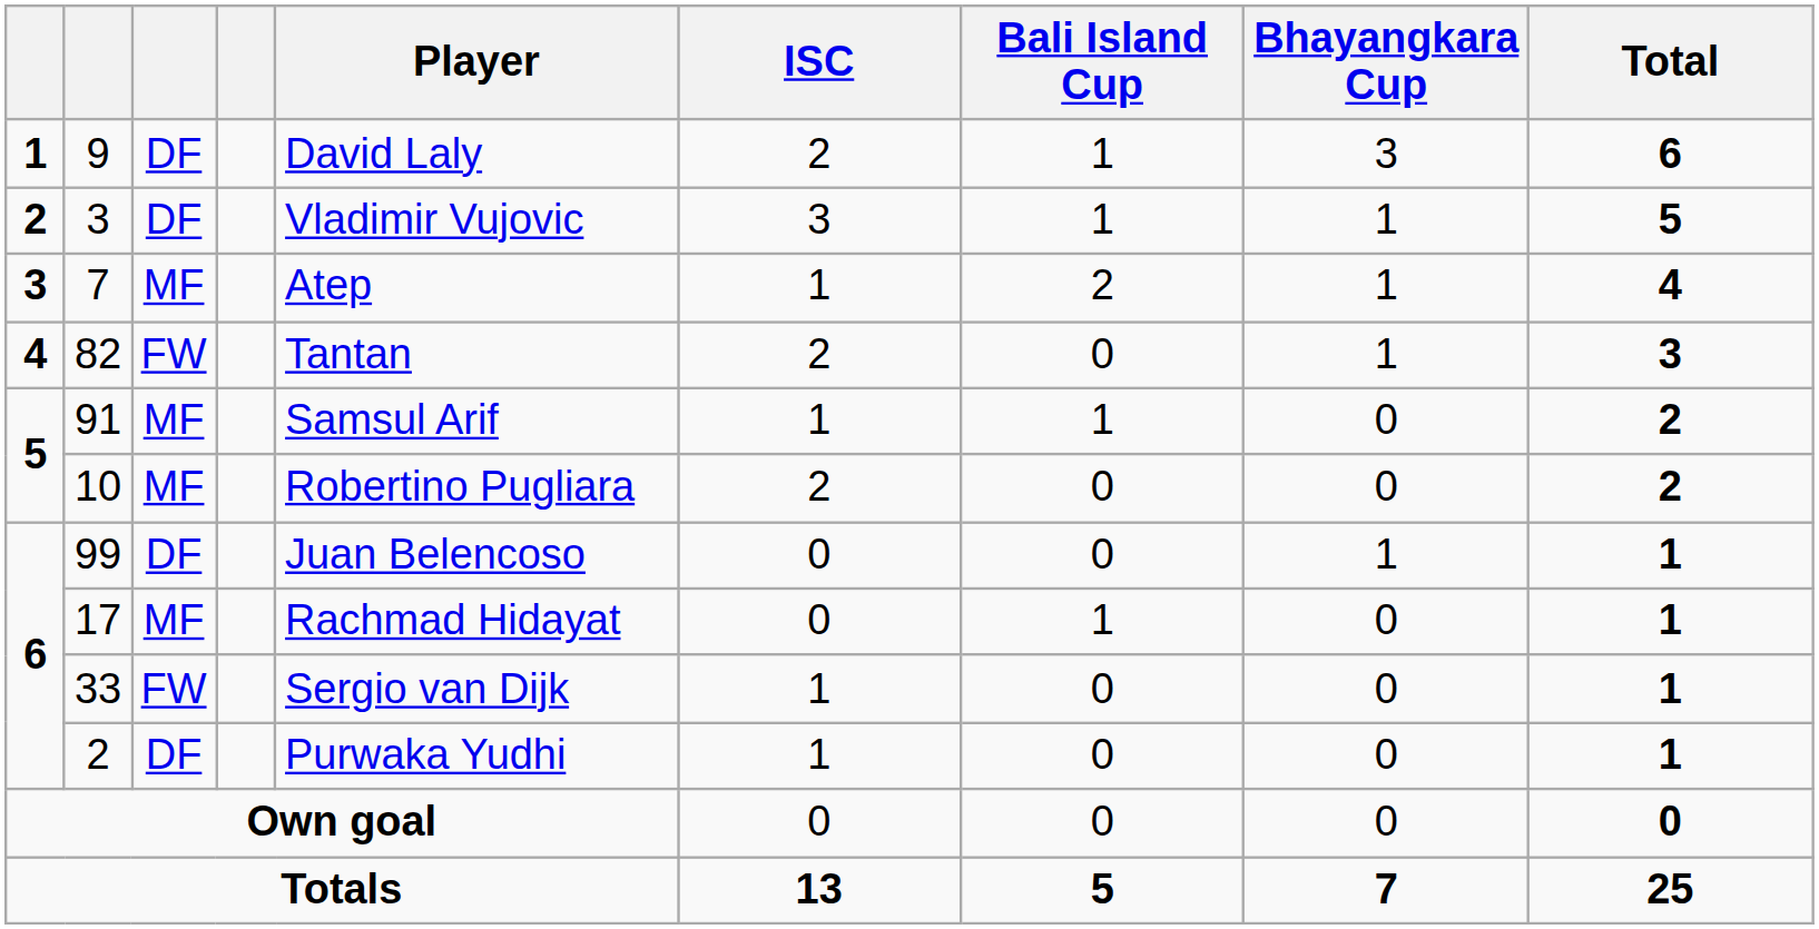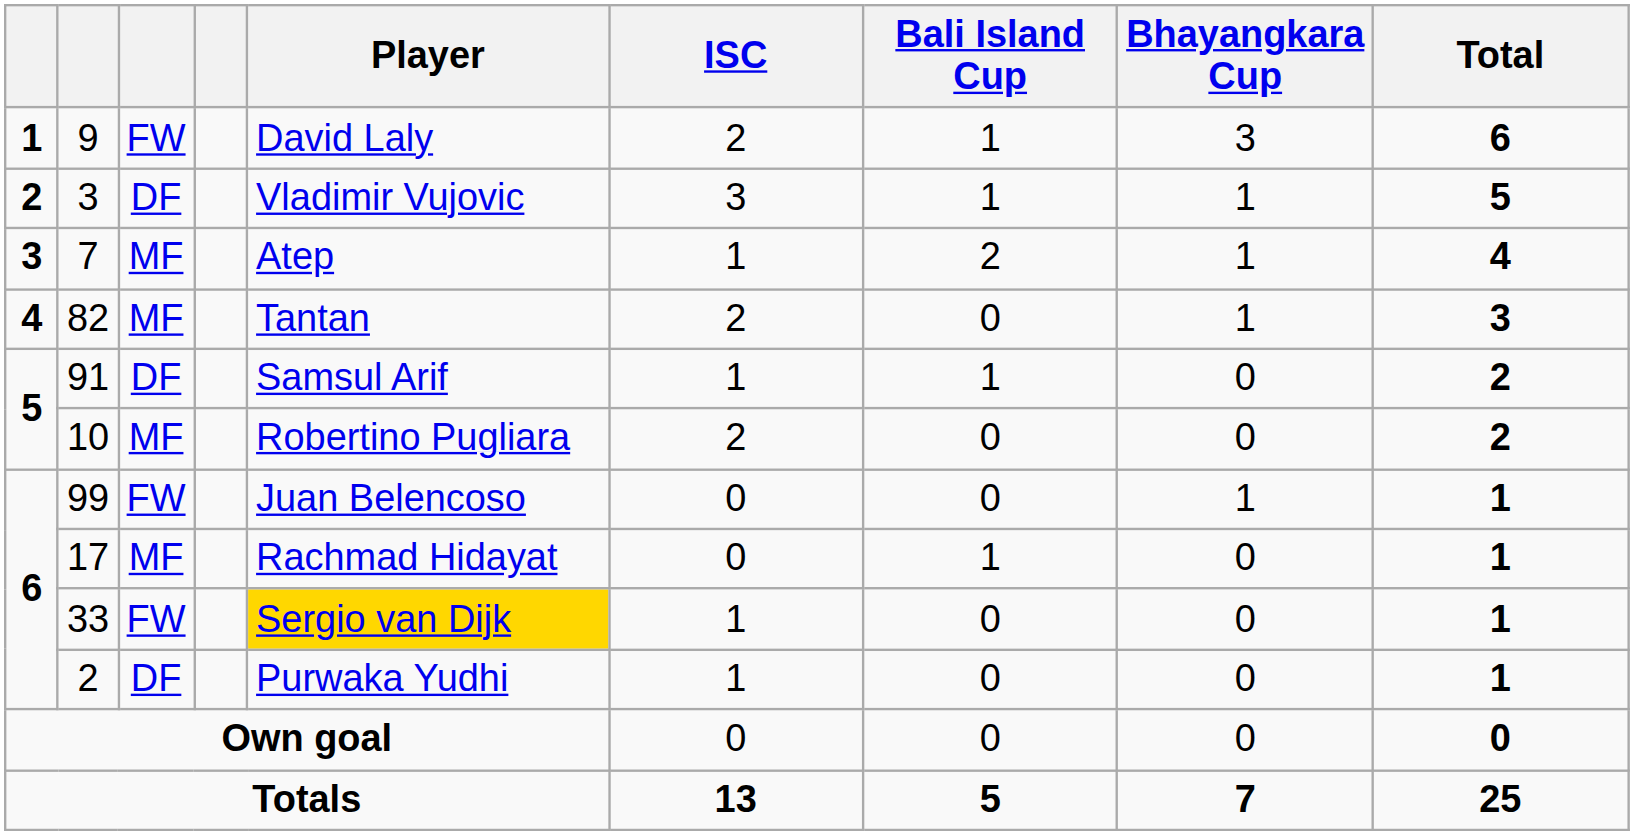 <table class="wikitable" style="text-align:center">
 <tr>
 <th width=15></th>
 <th width=15></th>
 <th width=15></th>
 <th width=15></th>
 <th width=145>Player</th>
 <th width=100><a href='#'>ISC</a></th>
 <th width=100><a href='#'>Bali Island Cup</a></th>
 <th width=100><a href='#'>Bhayangkara Cup</a></th>
 <th width=100>Total</th>
 </tr>
 <tr>
 <td><strong>1</strong></td>
 <td>9</td>
-<td><a href='#'>DF</a></td>
+<td><a href='#'>FW</a></td>
 <td></td>
 <td style="text-align:left"><a href='#'>David Laly</a></td>
 <td>2</td>
 <td>1</td>
 <td>3</td>
 <td><strong>6</strong></td>
 </tr>
 <tr>
 <td><strong>2</strong></td>
 <td>3</td>
 <td><a href='#'>DF</a></td>
 <td></td>
 <td style="text-align:left"><a href='#'>Vladimir Vujovic</a></td>
 <td>3</td>
 <td>1</td>
 <td>1</td>
 <td><strong>5</strong></td>
 </tr>
 <tr>
 <td><strong>3</strong></td>
 <td>7</td>
 <td><a href='#'>MF</a></td>
 <td></td>
 <td style="text-align:left"><a href='#'>Atep</a></td>
 <td>1</td>
 <td>2</td>
 <td>1</td>
 <td><strong>4</strong></td>
 </tr>
 <tr>
 <td><strong>4</strong></td>
 <td>82</td>
-<td><a href='#'>FW</a></td>
+<td><a href='#'>MF</a></td>
 <td></td>
 <td style="text-align:left"><a href='#'>Tantan</a></td>
 <td>2</td>
 <td>0</td>
 <td>1</td>
 <td><strong>3</strong></td>
 </tr>
 <tr>
 <td rowspan=2><strong>5</strong></td>
 <td>91</td>
-<td><a href='#'>MF</a></td>
+<td><a href='#'>DF</a></td>
 <td></td>
 <td style="text-align:left"><a href='#'>Samsul Arif</a></td>
 <td>1</td>
 <td>1</td>
 <td>0</td>
 <td><strong>2</strong></td>
 </tr>
 <tr>
 <td>10</td>
 <td><a href='#'>MF</a></td>
 <td></td>
 <td style="text-align:left"><a href='#'>Robertino Pugliara</a></td>
 <td>2</td>
 <td>0</td>
 <td>0</td>
 <td><strong>2</strong></td>
 </tr>
 <tr>
 <td rowspan=4><strong>6</strong></td>
 <td>99</td>
-<td><a href='#'>DF</a></td>
+<td><a href='#'>FW</a></td>
 <td></td>
 <td style="text-align:left"><a href='#'>Juan Belencoso</a></td>
 <td>0</td>
 <td>0</td>
 <td>1</td>
 <td><strong>1</strong></td>
 </tr>
 <tr>
 <td>17</td>
 <td><a href='#'>MF</a></td>
 <td></td>
 <td style="text-align:left"><a href='#'>Rachmad Hidayat</a></td>
 <td>0</td>
 <td>1</td>
 <td>0</td>
 <td><strong>1</strong></td>
 </tr>
 <tr>
 <td>33</td>
 <td><a href='#'>FW</a></td>
 <td></td>
-<td style="text-align:left"><a href='#'>Sergio van Dijk</a></td>
+<td style="background: gold; text-align:left"><a href='#'>Sergio van Dijk</a></td>
 <td>1</td>
 <td>0</td>
 <td>0</td>
 <td><strong>1</strong></td>
 </tr>
 <tr>
 <td>2</td>
 <td><a href='#'>DF</a></td>
 <td></td>
 <td style="text-align:left"><a href='#'>Purwaka Yudhi</a></td>
 <td>1</td>
 <td>0</td>
 <td>0</td>
 <td><strong>1</strong></td>
 </tr>
 <tr>
 <td colspan=5><strong>Own goal</strong></td>
 <td>0</td>
 <td>0</td>
 <td>0</td>
 <td><strong>0</strong></td>
 </tr>
 <tr>
 <td colspan=5><strong>Totals</strong></td>
 <td><strong>13</strong></td>
 <td><strong>5</strong></td>
 <td><strong>7</strong></td>
 <td><strong>25</strong></td>
 </tr>
 </table>
